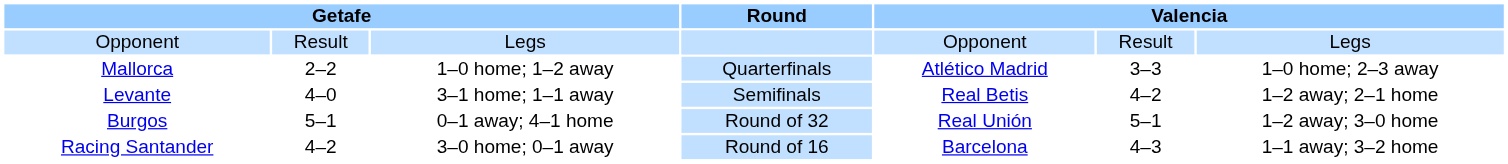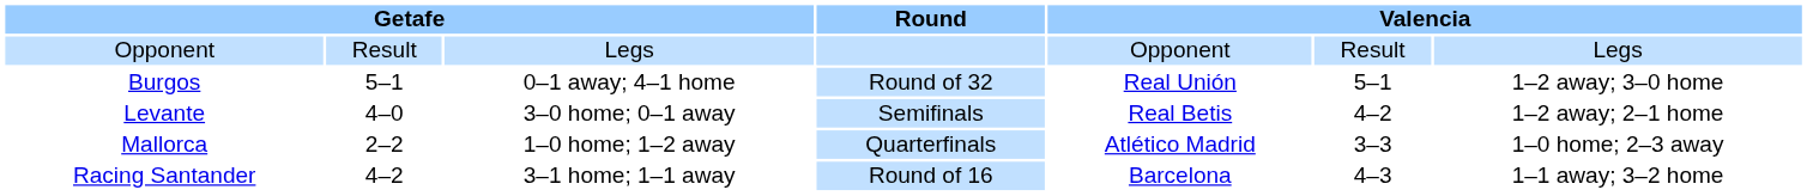 <table width="100%" style="text-align:center">
 <tr valign=top bgcolor=#99ccff>
 <th colspan=3 style="width:1*">Getafe</th>
 <th><strong>Round</strong></th>
 <th colspan=3 style="width:1*">Valencia</th>
 </tr>
 <tr valign=top bgcolor=#c1e0ff>
 <td>Opponent</td>
 <td>Result</td>
 <td>Legs</td>
 <td bgcolor=#c1e0ff></td>
 <td>Opponent</td>
 <td>Result</td>
 <td>Legs</td>
 </tr>
 <tr>
+<td><a href='#'>Burgos</a></td>
+<td>5–1</td>
+<td>0–1 away; 4–1 home</td>
+<td bgcolor="#c1e0ff">Round of 32</td>
+<td><a href='#'>Real Unión</a></td>
+<td>5–1</td>
+<td>1–2 away; 3–0 home</td>
+</tr>
+<tr>
+<td><a href='#'>Levante</a></td>
+<td>4–0</td>
+<td>3–0 home; 0–1 away</td>
+<td bgcolor="#c1e0ff">Semifinals</td>
+<td><a href='#'>Real Betis</a></td>
+<td>4–2</td>
+<td>1–2 away; 2–1 home</td>
+</tr>
+<tr>
 <td><a href='#'>Mallorca</a></td>
 <td>2–2</td>
 <td>1–0 home; 1–2 away</td>
 <td bgcolor="#c1e0ff">Quarterfinals</td>
 <td><a href='#'>Atlético Madrid</a></td>
 <td>3–3</td>
 <td>1–0 home; 2–3 away</td>
 </tr>
 <tr>
-<td><a href='#'>Levante</a></td>
-<td>4–0</td>
-<td>3–1 home; 1–1 away</td>
-<td bgcolor="#c1e0ff">Semifinals</td>
-<td><a href='#'>Real Betis</a></td>
-<td>4–2</td>
-<td>1–2 away; 2–1 home</td>
-</tr>
-<tr>
-<td><a href='#'>Burgos</a></td>
-<td>5–1</td>
-<td>0–1 away; 4–1 home</td>
-<td bgcolor="#c1e0ff">Round of 32</td>
-<td><a href='#'>Real Unión</a></td>
-<td>5–1</td>
-<td>1–2 away; 3–0 home</td>
-</tr>
-<tr>
 <td><a href='#'>Racing Santander</a></td>
 <td>4–2</td>
-<td>3–0 home; 0–1 away</td>
+<td>3–1 home; 1–1 away</td>
 <td bgcolor="#c1e0ff">Round of 16</td>
 <td><a href='#'>Barcelona</a></td>
 <td>4–3</td>
 <td>1–1 away; 3–2 home</td>
 </tr>
 </table>
